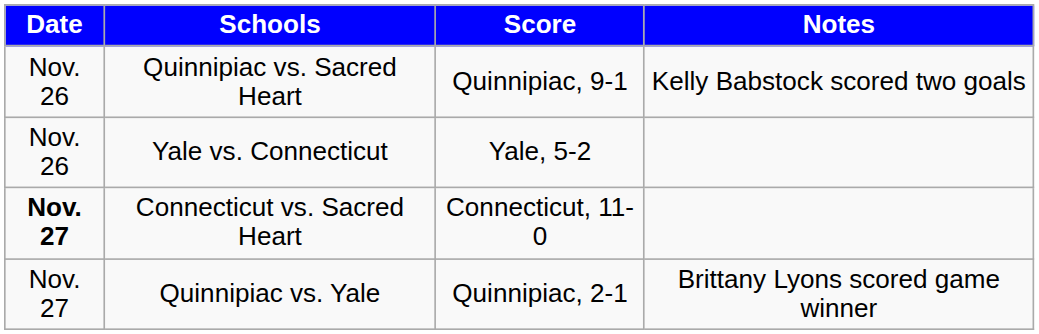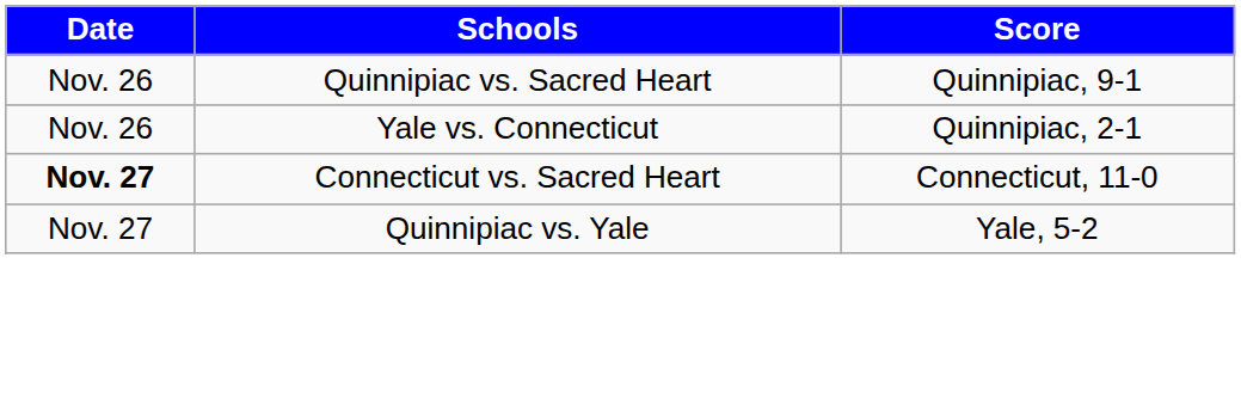 <table class="wikitable" style="width:50%;">
 <tr style="text-align:center; background:blue; color:#fff;">
 <td><strong>Date</strong></td>
 <td><strong>Schools</strong></td>
 <td><strong>Score</strong></td>
-<td><strong>Notes</strong></td>
 </tr>
 <tr style="text-align:center;" bgcolor="">
 <td>Nov. 26</td>
 <td>Quinnipiac vs. Sacred Heart</td>
 <td>Quinnipiac, 9-1</td>
-<td>Kelly Babstock scored two goals</td>
 </tr>
 <tr style="text-align:center;" bgcolor="">
 <td>Nov. 26</td>
 <td>Yale vs. Connecticut</td>
-<td>Yale, 5-2</td>
-<td></td>
+<td>Quinnipiac, 2-1</td>
 </tr>
 <tr style="text-align:center;" bgcolor="">
 <td><strong>Nov. 27</strong></td>
 <td>Connecticut vs. Sacred Heart</td>
 <td>Connecticut, 11-0</td>
-<td></td>
 </tr>
 <tr style="text-align:center;" bgcolor="">
 <td>Nov. 27</td>
 <td>Quinnipiac vs. Yale</td>
-<td>Quinnipiac, 2-1</td>
-<td>Brittany Lyons scored game winner</td>
+<td>Yale, 5-2</td>
 </tr>
 </table>
